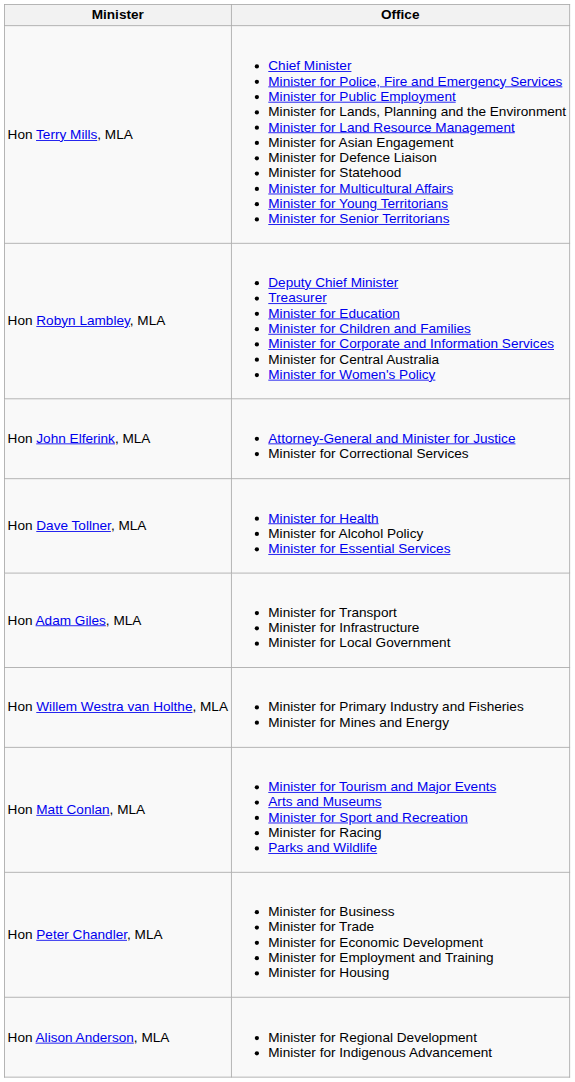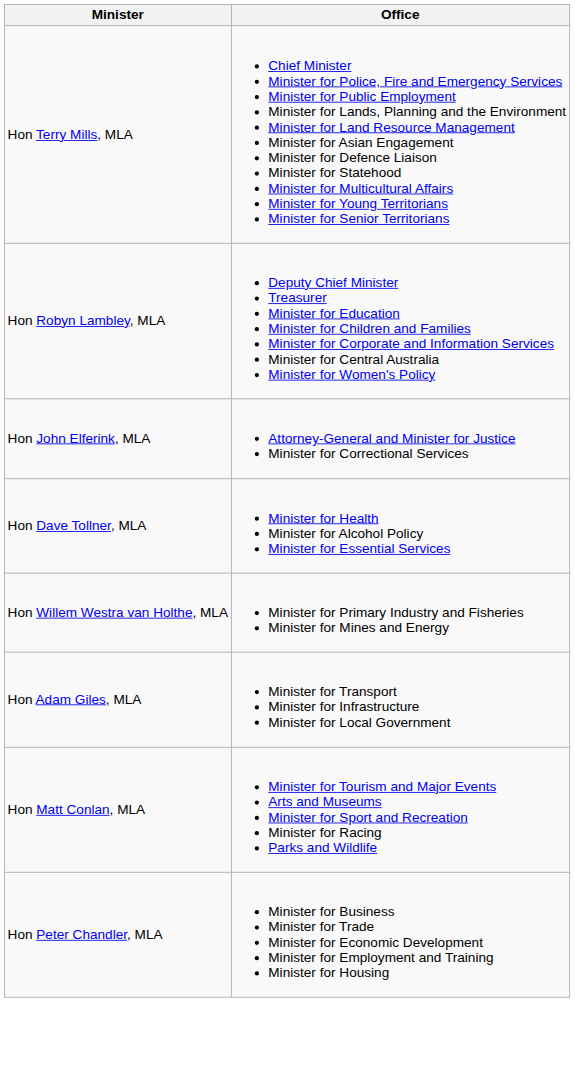 <table class="wikitable">
 <tr>
 <th>Minister</th>
 <th>Office</th>
 </tr>
 <tr>
 <td>Hon <a href='#'>Terry Mills</a>, MLA</td>
 <td><br><ul><li><a href='#'>Chief Minister</a></li><li><a href='#'>Minister for Police, Fire and Emergency Services</a></li><li><a href='#'>Minister for Public Employment</a></li><li>Minister for Lands, Planning and the Environment</li><li><a href='#'>Minister for Land Resource Management</a></li><li>Minister for Asian Engagement</li><li>Minister for Defence Liaison</li><li>Minister for Statehood</li><li><a href='#'>Minister for Multicultural Affairs</a></li><li><a href='#'>Minister for Young Territorians</a></li><li><a href='#'>Minister for Senior Territorians</a></li></ul></td>
 </tr>
 <tr>
 <td>Hon <a href='#'>Robyn Lambley</a>, MLA</td>
 <td><br><ul><li><a href='#'>Deputy Chief Minister</a></li><li><a href='#'>Treasurer</a></li><li><a href='#'>Minister for Education</a></li><li><a href='#'>Minister for Children and Families</a></li><li><a href='#'>Minister for Corporate and Information Services</a></li><li>Minister for Central Australia</li><li><a href='#'>Minister for Women's Policy</a></li></ul></td>
 </tr>
 <tr>
 <td>Hon <a href='#'>John Elferink</a>, MLA</td>
 <td><br><ul><li><a href='#'>Attorney-General and Minister for Justice</a></li><li>Minister for Correctional Services</li></ul></td>
 </tr>
 <tr>
 <td>Hon <a href='#'>Dave Tollner</a>, MLA</td>
 <td><br><ul><li><a href='#'>Minister for Health</a></li><li>Minister for Alcohol Policy</li><li><a href='#'>Minister for Essential Services</a></li></ul></td>
 </tr>
 <tr>
+<td>Hon <a href='#'>Willem Westra van Holthe</a>, MLA</td>
+<td><br><ul><li>Minister for Primary Industry and Fisheries</li><li>Minister for Mines and Energy</li></ul></td>
+</tr>
+<tr>
 <td>Hon <a href='#'>Adam Giles</a>, MLA</td>
 <td><br><ul><li>Minister for Transport</li><li>Minister for Infrastructure</li><li>Minister for Local Government</li></ul></td>
-</tr>
-<tr>
-<td>Hon <a href='#'>Willem Westra van Holthe</a>, MLA</td>
-<td><br><ul><li>Minister for Primary Industry and Fisheries</li><li>Minister for Mines and Energy</li></ul></td>
 </tr>
 <tr>
 <td>Hon <a href='#'>Matt Conlan</a>, MLA</td>
 <td><br><ul><li><a href='#'>Minister for Tourism and Major Events</a></li><li><a href='#'>Arts and Museums</a></li><li><a href='#'>Minister for Sport and Recreation</a></li><li>Minister for Racing</li><li><a href='#'>Parks and Wildlife</a></li></ul></td>
 </tr>
 <tr>
 <td>Hon <a href='#'>Peter Chandler</a>, MLA</td>
 <td><br><ul><li>Minister for Business</li><li>Minister for Trade</li><li>Minister for Economic Development</li><li>Minister for Employment and Training</li><li>Minister for Housing</li></ul></td>
 </tr>
-<tr>
-<td>Hon <a href='#'>Alison Anderson</a>, MLA</td>
-<td><br><ul><li>Minister for Regional Development</li><li>Minister for Indigenous Advancement</li></ul></td>
-</tr>
 </table>
